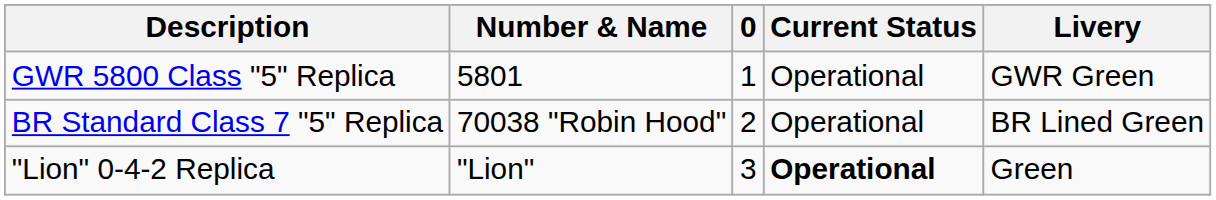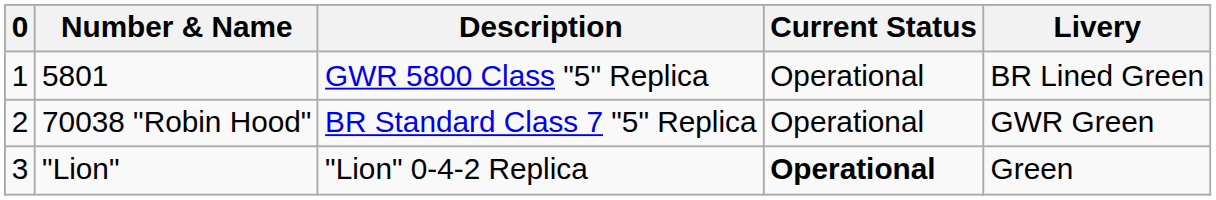 <table class="wikitable">
 <tr>
+<th>0</th>
+<th>Number & Name</th>
 <th>Description</th>
-<th>Number & Name</th>
-<th>0</th>
 <th>Current Status</th>
 <th>Livery</th>
 </tr>
 <tr>
+<td>1</td>
+<td>5801</td>
 <td><a href='#'>GWR 5800 Class</a> "5" Replica</td>
-<td>5801</td>
-<td>1</td>
+<td>Operational</td>
+<td>BR Lined Green</td>
+</tr>
+<tr>
+<td>2</td>
+<td>70038 "Robin Hood"</td>
+<td><a href='#'>BR Standard Class 7</a> "5" Replica</td>
 <td>Operational</td>
 <td>GWR Green</td>
 </tr>
 <tr>
-<td><a href='#'>BR Standard Class 7</a> "5" Replica</td>
-<td>70038 "Robin Hood"</td>
-<td>2</td>
-<td>Operational</td>
-<td>BR Lined Green</td>
-</tr>
-<tr>
+<td>3</td>
+<td>"Lion"</td>
 <td>"Lion" 0-4-2 Replica</td>
-<td>"Lion"</td>
-<td>3</td>
 <td><strong>Operational</strong></td>
 <td>Green</td>
 </tr>
 </table>
